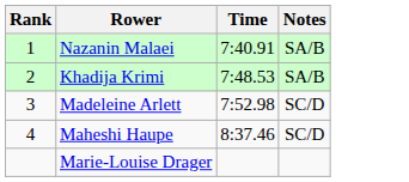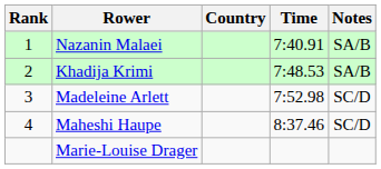 <table class="wikitable" style="text-align:center">
 <tr>
 <th>Rank</th>
 <th>Rower</th>
+<th>Country</th>
 <th>Time</th>
 <th>Notes</th>
 </tr>
 <tr bgcolor=ccffcc>
 <td>1</td>
 <td align="left"><a href='#'>Nazanin Malaei</a></td>
+<td align="left"></td>
 <td>7:40.91</td>
 <td>SA/B</td>
 </tr>
 <tr bgcolor=ccffcc>
 <td>2</td>
 <td align="left"><a href='#'>Khadija Krimi</a></td>
+<td align="left"></td>
 <td>7:48.53</td>
 <td>SA/B</td>
 </tr>
 <tr>
 <td>3</td>
 <td align="left"><a href='#'>Madeleine Arlett</a></td>
+<td align="left"></td>
 <td>7:52.98</td>
 <td>SC/D</td>
 </tr>
 <tr>
 <td>4</td>
 <td align="left"><a href='#'>Maheshi Haupe</a></td>
+<td align="left"></td>
 <td>8:37.46</td>
 <td>SC/D</td>
 </tr>
 <tr>
 <td></td>
 <td align="left"><a href='#'>Marie-Louise Drager</a></td>
+<td align="left"></td>
 <td></td>
 <td></td>
 </tr>
 </table>
